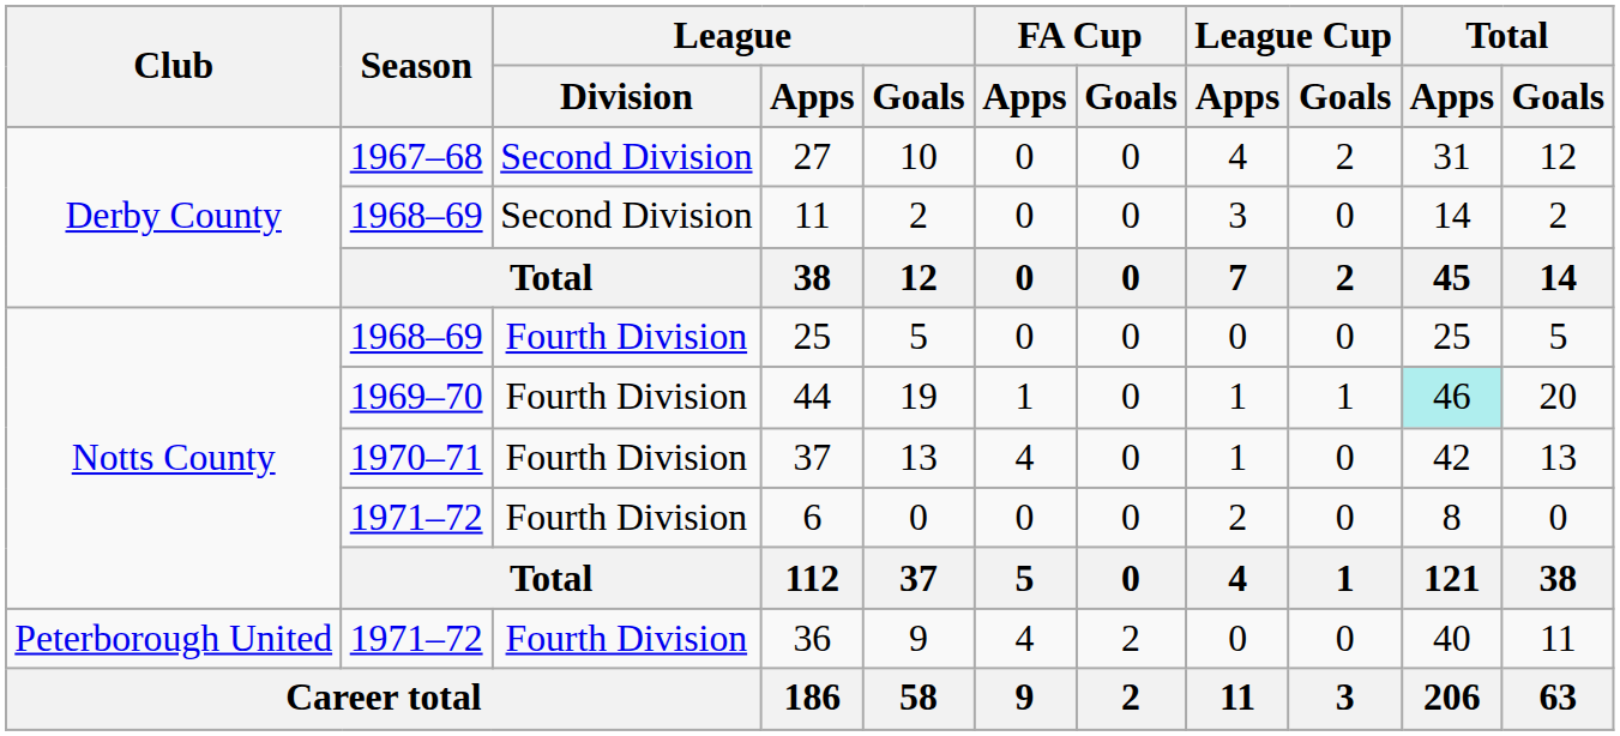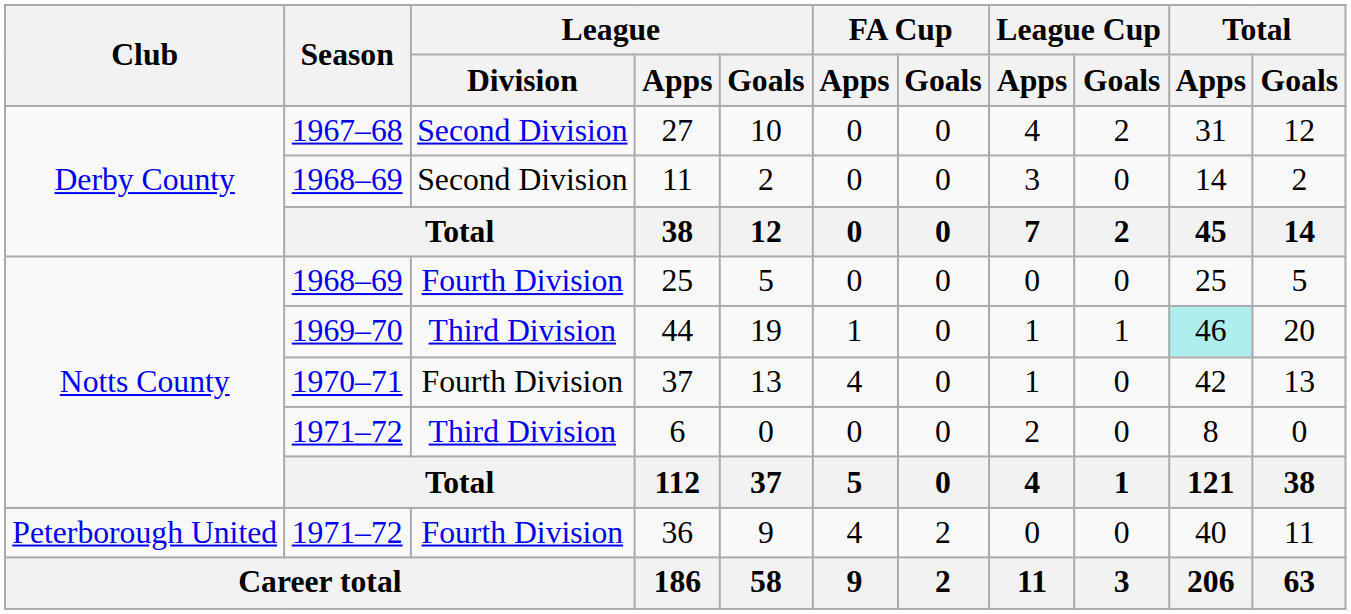 <table class="wikitable" style="text-align: center;">
 <tr>
 <th rowspan="2">Club</th>
 <th rowspan="2">Season</th>
 <th colspan="3">League</th>
 <th colspan="2">FA Cup</th>
 <th colspan="2">League Cup</th>
 <th colspan="2">Total</th>
 </tr>
 <tr>
 <th>Division</th>
 <th>Apps</th>
 <th>Goals</th>
 <th>Apps</th>
 <th>Goals</th>
 <th>Apps</th>
 <th>Goals</th>
 <th>Apps</th>
 <th>Goals</th>
 </tr>
 <tr>
 <td rowspan="3"><a href='#'>Derby County</a></td>
 <td><a href='#'>1967–68</a></td>
 <td><a href='#'>Second Division</a></td>
 <td>27</td>
 <td>10</td>
 <td>0</td>
 <td>0</td>
 <td>4</td>
 <td>2</td>
 <td>31</td>
 <td>12</td>
 </tr>
 <tr>
 <td><a href='#'>1968–69</a></td>
 <td>Second Division</td>
 <td>11</td>
 <td>2</td>
 <td>0</td>
 <td>0</td>
 <td>3</td>
 <td>0</td>
 <td>14</td>
 <td>2</td>
 </tr>
 <tr>
 <th colspan="2">Total</th>
 <th>38</th>
 <th>12</th>
 <th>0</th>
 <th>0</th>
 <th>7</th>
 <th>2</th>
 <th>45</th>
 <th>14</th>
 </tr>
 <tr>
 <td rowspan="5"><a href='#'>Notts County</a></td>
 <td><a href='#'>1968–69</a></td>
 <td><a href='#'>Fourth Division</a></td>
 <td>25</td>
 <td>5</td>
 <td>0</td>
 <td>0</td>
 <td>0</td>
 <td>0</td>
 <td>25</td>
 <td>5</td>
 </tr>
 <tr>
 <td><a href='#'>1969–70</a></td>
-<td>Fourth Division</td>
+<td><a href='#'>Third Division</a></td>
 <td>44</td>
 <td>19</td>
 <td>1</td>
 <td>0</td>
 <td>1</td>
 <td>1</td>
 <td style="background: paleturquoise;">46</td>
 <td>20</td>
 </tr>
 <tr>
 <td><a href='#'>1970–71</a></td>
 <td>Fourth Division</td>
 <td>37</td>
 <td>13</td>
 <td>4</td>
 <td>0</td>
 <td>1</td>
 <td>0</td>
 <td>42</td>
 <td>13</td>
 </tr>
 <tr>
 <td><a href='#'>1971–72</a></td>
-<td>Fourth Division</td>
+<td><a href='#'>Third Division</a></td>
 <td>6</td>
 <td>0</td>
 <td>0</td>
 <td>0</td>
 <td>2</td>
 <td>0</td>
 <td>8</td>
 <td>0</td>
 </tr>
 <tr>
 <th colspan="2">Total</th>
 <th>112</th>
 <th>37</th>
 <th>5</th>
 <th>0</th>
 <th>4</th>
 <th>1</th>
 <th>121</th>
 <th>38</th>
 </tr>
 <tr>
 <td><a href='#'>Peterborough United</a></td>
 <td><a href='#'>1971–72</a></td>
 <td><a href='#'>Fourth Division</a></td>
 <td>36</td>
 <td>9</td>
 <td>4</td>
 <td>2</td>
 <td>0</td>
 <td>0</td>
 <td>40</td>
 <td>11</td>
 </tr>
 <tr>
 <th colspan="3">Career total</th>
 <th>186</th>
 <th>58</th>
 <th>9</th>
 <th>2</th>
 <th>11</th>
 <th>3</th>
 <th>206</th>
 <th>63</th>
 </tr>
 </table>
